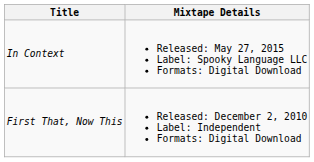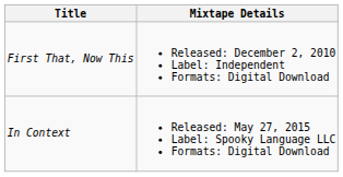 <table class="wikitable">
 <tr>
 <th>Title</th>
 <th>Mixtape Details</th>
 </tr>
 <tr>
+<td><em>First That, Now This</em></td>
+<td><br><ul><li>Released: December 2, 2010</li><li>Label: Independent</li><li>Formats: Digital Download</li></ul></td>
+</tr>
+<tr>
 <td><em>In Context</em></td>
 <td><br><ul><li>Released:  May 27, 2015</li><li>Label: Spooky Language LLC</li><li>Formats: Digital Download</li></ul></td>
 </tr>
-<tr>
-<td><em>First That, Now This</em></td>
-<td><br><ul><li>Released: December 2, 2010</li><li>Label: Independent</li><li>Formats: Digital Download</li></ul></td>
-</tr>
 </table>
